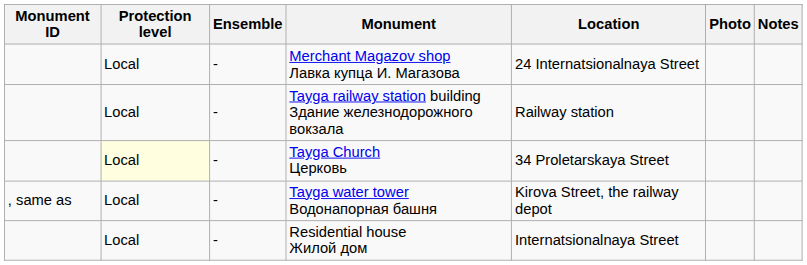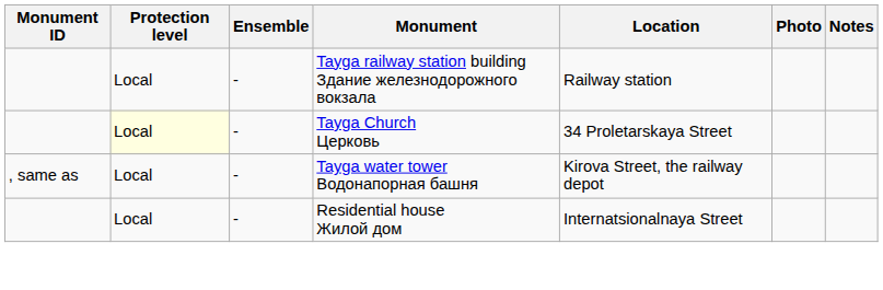 <table class=wikitable>
 <tr>
 <th>Monument ID</th>
 <th>Protection level</th>
 <th>Ensemble</th>
 <th>Monument</th>
 <th>Location</th>
 <th>Photo</th>
 <th>Notes</th>
-</tr>
-<tr>
-<td></td>
-<td>Local</td>
-<td>-</td>
-<td><a href='#'>Merchant Magazov shop</a><br>Лавка купца И. Магазова</td>
-<td>24 Internatsionalnaya Street</td>
-<td></td>
-<td></td>
 </tr>
 <tr>
 <td></td>
 <td>Local</td>
 <td>-</td>
 <td><a href='#'>Tayga railway station</a> building<br>Здание железнодорожного вокзала</td>
 <td>Railway station</td>
 <td></td>
 <td></td>
 </tr>
 <tr>
 <td></td>
 <td style="background: lightyellow;">Local</td>
 <td>-</td>
 <td><a href='#'>Tayga Church</a><br>Церковь</td>
 <td>34 Proletarskaya Street</td>
 <td></td>
 <td></td>
 </tr>
 <tr>
 <td>, same as </td>
 <td>Local</td>
 <td>-</td>
 <td><a href='#'>Tayga water tower</a><br>Водонапорная башня</td>
 <td>Kirova Street, the railway depot</td>
 <td></td>
 <td></td>
 </tr>
 <tr>
 <td></td>
 <td>Local</td>
 <td>-</td>
 <td>Residential house<br>Жилой дом</td>
 <td>Internatsionalnaya Street</td>
 <td></td>
 <td></td>
 </tr>
 </table>
